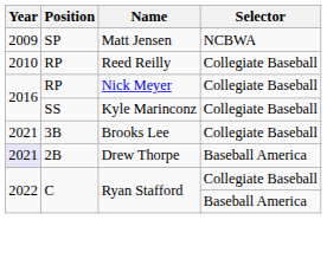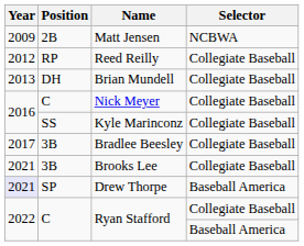 <table class="wikitable">
 <tr>
 <th>Year</th>
 <th>Position</th>
 <th>Name</th>
 <th>Selector</th>
 </tr>
 <tr>
 <td>2009</td>
-<td>SP</td>
+<td>2B</td>
 <td>Matt Jensen</td>
 <td>NCBWA</td>
 </tr>
 <tr>
-<td>2010</td>
+<td>2012</td>
 <td>RP</td>
 <td>Reed Reilly</td>
 <td>Collegiate Baseball</td>
 </tr>
 <tr>
+<td>2013</td>
+<td>DH</td>
+<td>Brian Mundell</td>
+<td>Collegiate Baseball</td>
+</tr>
+<tr>
 <td rowspan="2">2016</td>
-<td>RP</td>
+<td>C</td>
 <td><a href='#'>Nick Meyer</a></td>
 <td>Collegiate Baseball</td>
 </tr>
 <tr>
 <td>SS</td>
 <td>Kyle Marinconz</td>
+<td>Collegiate Baseball</td>
+</tr>
+<tr>
+<td>2017</td>
+<td>3B</td>
+<td>Bradlee Beesley</td>
 <td>Collegiate Baseball</td>
 </tr>
 <tr>
 <td>2021</td>
 <td>3B</td>
 <td>Brooks Lee</td>
 <td>Collegiate Baseball</td>
 </tr>
 <tr>
 <td style="background: lavender;">2021</td>
-<td>2B</td>
+<td>SP</td>
 <td>Drew Thorpe</td>
 <td>Baseball America</td>
 </tr>
 <tr>
 <td rowspan="2">2022</td>
 <td rowspan="2">C</td>
 <td rowspan="2">Ryan Stafford</td>
 <td>Collegiate Baseball</td>
 </tr>
 <tr>
 <td>Baseball America</td>
 </tr>
 </table>
